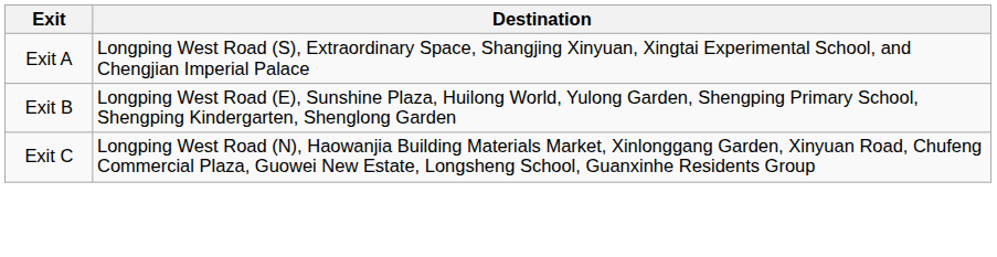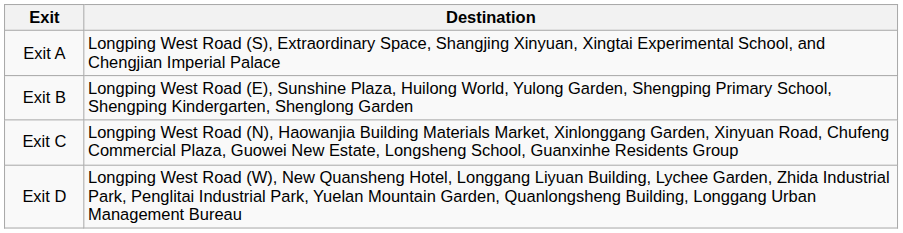 <table class="wikitable">
 <tr>
 <th style="width:70px">Exit</th>
 <th>Destination</th>
 </tr>
 <tr>
 <td align=center>Exit A</td>
 <td>Longping West Road (S), Extraordinary Space, Shangjing Xinyuan, Xingtai Experimental School, and Chengjian Imperial Palace</td>
 </tr>
 <tr>
 <td align=center>Exit B</td>
 <td>Longping West Road (E), Sunshine Plaza, Huilong World, Yulong Garden, Shengping Primary School, Shengping Kindergarten, Shenglong Garden</td>
 </tr>
 <tr>
 <td align=center>Exit C</td>
 <td>Longping West Road (N), Haowanjia Building Materials Market, Xinlonggang Garden, Xinyuan Road, Chufeng Commercial Plaza, Guowei New Estate, Longsheng School, Guanxinhe Residents Group</td>
 </tr>
+<tr>
+<td align=center>Exit D</td>
+<td>Longping West Road (W), New Quansheng Hotel, Longgang Liyuan Building, Lychee Garden, Zhida Industrial Park, Penglitai Industrial Park, Yuelan Mountain Garden, Quanlongsheng Building, Longgang Urban Management Bureau</td>
+</tr>
 </table>
